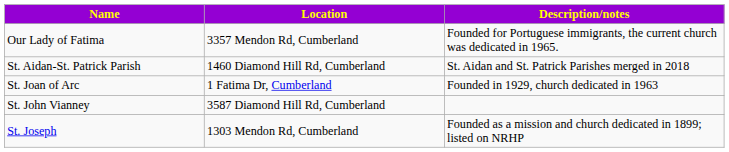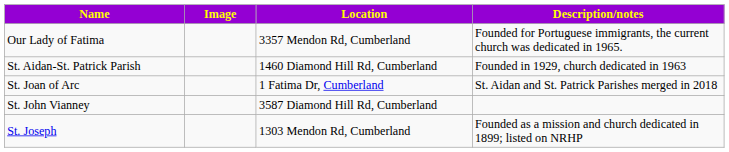 <table class="wikitable sortable" style="width:75%">
 <tr>
 <th style="background:darkviolet; color:yellow;" width="25%"><strong>Name</strong></th>
+<th style="background:darkviolet; color:yellow;" width="10%"><strong>Image</strong></th>
 <th style="background:darkviolet; color:yellow;" width="30%"><strong>Location</strong></th>
 <th style="background:darkviolet; color:yellow;" width="35%"><strong>Description/notes</strong></th>
 </tr>
 <tr>
 <td>Our Lady of Fatima</td>
+<td></td>
 <td>3357 Mendon Rd, Cumberland</td>
 <td>Founded for Portuguese immigrants, the current church was dedicated in 1965.</td>
 </tr>
 <tr>
 <td>St. Aidan-St. Patrick Parish</td>
+<td></td>
 <td>1460 Diamond Hill Rd, Cumberland</td>
+<td>Founded in 1929, church dedicated in 1963</td>
+</tr>
+<tr>
+<td>St. Joan of Arc</td>
+<td></td>
+<td>1 Fatima Dr, <a href='#'>Cumberland</a></td>
 <td>St. Aidan and St. Patrick Parishes merged in 2018</td>
 </tr>
 <tr>
-<td>St. Joan of Arc</td>
-<td>1 Fatima Dr, <a href='#'>Cumberland</a></td>
-<td>Founded in 1929, church dedicated in 1963</td>
-</tr>
-<tr>
 <td>St. John Vianney</td>
+<td></td>
 <td>3587 Diamond Hill Rd, Cumberland</td>
 <td></td>
 </tr>
 <tr>
 <td><a href='#'>St. Joseph</a></td>
+<td></td>
 <td>1303 Mendon Rd, Cumberland</td>
 <td>Founded as a mission and church dedicated in 1899; listed on NRHP</td>
 </tr>
 </table>
